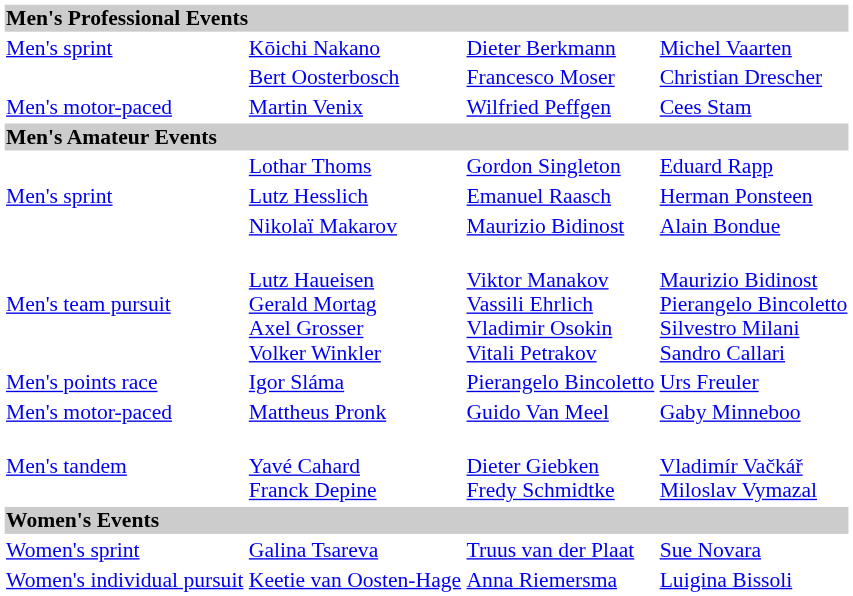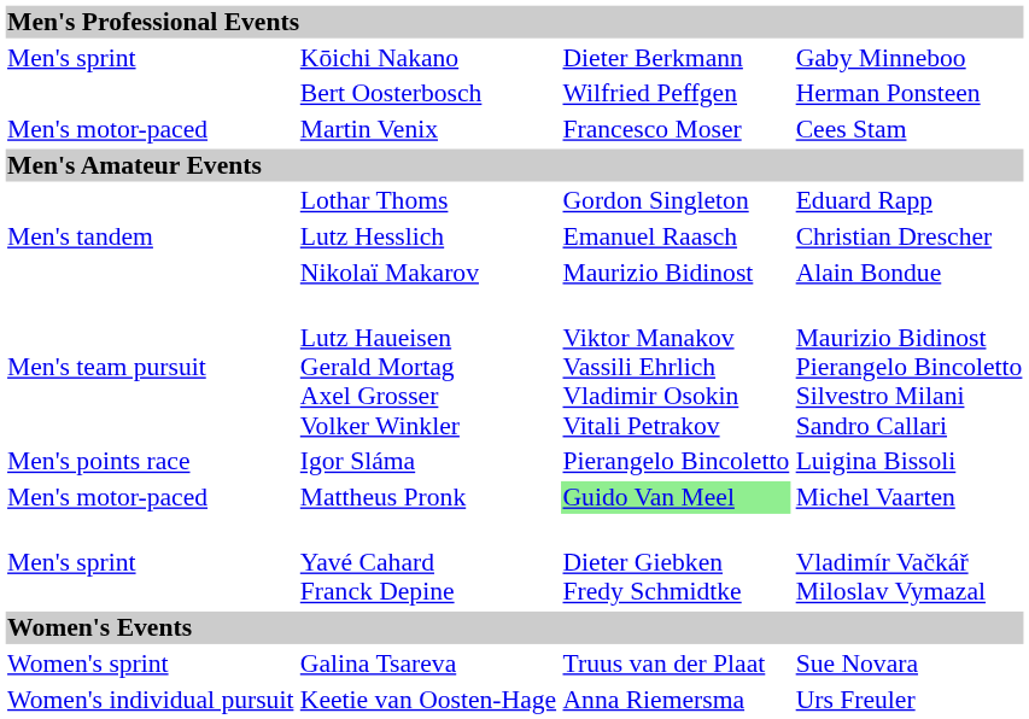 <table>
 <tr bgcolor="#cccccc">
 <td colspan=7><strong>Men's Professional Events</strong></td>
 </tr>
 <tr>
 <td><a href='#'>Men's sprint</a> <br></td>
 <td><a href='#'>Kōichi Nakano</a><br></td>
 <td><a href='#'>Dieter Berkmann</a><br></td>
-<td><a href='#'>Michel Vaarten</a><br></td>
+<td><a href='#'>Gaby Minneboo</a><br></td>
 </tr>
 <tr>
 <td><br></td>
 <td><a href='#'>Bert Oosterbosch</a><br></td>
-<td><a href='#'>Francesco Moser</a><br></td>
-<td><a href='#'>Christian Drescher</a> <br></td>
+<td><a href='#'>Wilfried Peffgen</a><br></td>
+<td><a href='#'>Herman Ponsteen</a><br></td>
 </tr>
 <tr>
 <td><a href='#'>Men's motor-paced</a><br></td>
 <td><a href='#'>Martin Venix</a><br></td>
-<td><a href='#'>Wilfried Peffgen</a><br></td>
+<td><a href='#'>Francesco Moser</a><br></td>
 <td><a href='#'>Cees Stam</a><br></td>
 </tr>
 <tr bgcolor="#cccccc">
 <td colspan=7><strong>Men's Amateur Events</strong></td>
 </tr>
 <tr>
 <td><br></td>
 <td><a href='#'>Lothar Thoms</a><br></td>
 <td><a href='#'>Gordon Singleton</a><br></td>
 <td><a href='#'>Eduard Rapp</a> <br></td>
 </tr>
 <tr>
-<td><a href='#'>Men's sprint</a> <br></td>
+<td><a href='#'>Men's tandem</a><br></td>
 <td><a href='#'>Lutz Hesslich</a> <br></td>
 <td><a href='#'>Emanuel Raasch</a> <br></td>
-<td><a href='#'>Herman Ponsteen</a><br></td>
+<td><a href='#'>Christian Drescher</a> <br></td>
 </tr>
 <tr>
 <td><br></td>
 <td><a href='#'>Nikolaï Makarov</a><br></td>
 <td><a href='#'>Maurizio Bidinost</a><br></td>
 <td><a href='#'>Alain Bondue</a><br></td>
 </tr>
 <tr>
 <td><a href='#'>Men's team pursuit</a><br></td>
 <td> <br> <a href='#'>Lutz Haueisen</a><br> <a href='#'>Gerald Mortag</a><br> <a href='#'>Axel Grosser</a><br> <a href='#'>Volker Winkler</a></td>
 <td> <br> <a href='#'>Viktor Manakov</a><br> <a href='#'>Vassili Ehrlich</a> <br> <a href='#'>Vladimir Osokin</a><br> <a href='#'>Vitali Petrakov</a></td>
 <td> <br> <a href='#'>Maurizio Bidinost</a><br> <a href='#'>Pierangelo Bincoletto</a><br>  <a href='#'>Silvestro Milani</a><br> <a href='#'>Sandro Callari</a></td>
 </tr>
 <tr>
 <td><a href='#'>Men's points race</a><br></td>
 <td><a href='#'>Igor Sláma</a><br></td>
 <td><a href='#'>Pierangelo Bincoletto</a><br></td>
-<td><a href='#'>Urs Freuler</a><br></td>
+<td><a href='#'>Luigina Bissoli</a><br></td>
 </tr>
 <tr>
 <td><a href='#'>Men's motor-paced</a><br></td>
 <td><a href='#'>Mattheus Pronk</a><br></td>
-<td><a href='#'>Guido Van Meel</a><br></td>
-<td><a href='#'>Gaby Minneboo</a><br></td>
+<td style="background: lightgreen;"><a href='#'>Guido Van Meel</a><br></td>
+<td><a href='#'>Michel Vaarten</a><br></td>
 </tr>
 <tr>
-<td><a href='#'>Men's tandem</a><br></td>
+<td><a href='#'>Men's sprint</a> <br></td>
 <td> <br><a href='#'>Yavé Cahard</a><br> <a href='#'>Franck Depine</a></td>
 <td> <br><a href='#'>Dieter Giebken</a><br> <a href='#'>Fredy Schmidtke</a></td>
 <td> <br><a href='#'>Vladimír Vačkář</a><br> <a href='#'>Miloslav Vymazal</a></td>
 </tr>
 <tr bgcolor="#cccccc">
 <td colspan=7><strong>Women's Events</strong></td>
 </tr>
 <tr>
 <td><a href='#'>Women's sprint</a><br></td>
 <td><a href='#'>Galina Tsareva</a><br></td>
 <td><a href='#'>Truus van der Plaat</a><br></td>
 <td><a href='#'>Sue Novara</a><br></td>
 </tr>
 <tr>
 <td><a href='#'>Women's individual pursuit</a><br></td>
 <td><a href='#'>Keetie van Oosten-Hage</a><br></td>
 <td><a href='#'>Anna Riemersma</a><br></td>
-<td><a href='#'>Luigina Bissoli</a><br></td>
+<td><a href='#'>Urs Freuler</a><br></td>
 </tr>
 </table>
